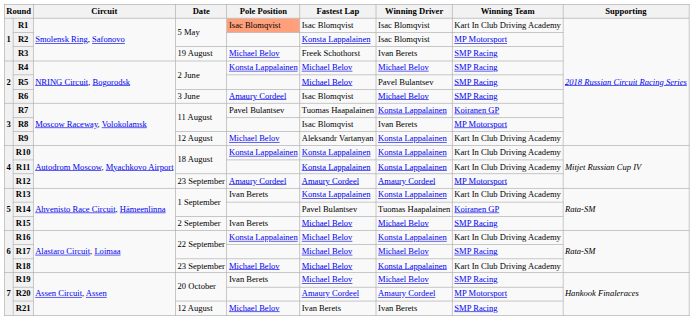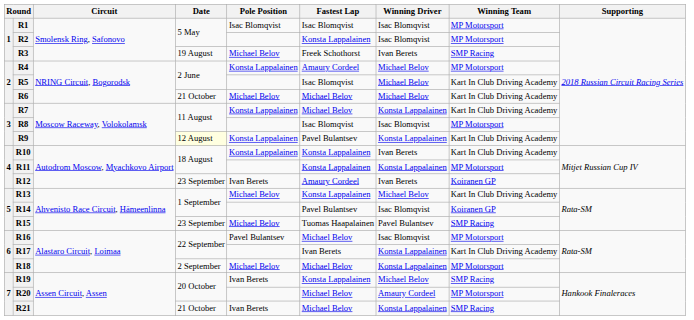 <table class="wikitable" style="font-size: 85%">
 <tr>
 <th colspan=2>Round</th>
 <th>Circuit</th>
 <th>Date</th>
 <th>Pole Position</th>
 <th>Fastest Lap</th>
 <th>Winning Driver</th>
 <th>Winning Team</th>
 <th>Supporting</th>
 </tr>
 <tr>
 <th rowspan=3>1</th>
 <th>R1</th>
 <td rowspan=3> <a href='#'>Smolensk Ring</a>, <a href='#'>Safonovo</a></td>
 <td rowspan=2>5 May</td>
-<td style="background: lightsalmon;"> Isac Blomqvist</td>
 <td> Isac Blomqvist</td>
 <td> Isac Blomqvist</td>
-<td> Kart In Club Driving Academy</td>
+<td> Isac Blomqvist</td>
+<td> <a href='#'>MP Motorsport</a></td>
 <td rowspan=9 nowrap><em><a href='#'>2018 Russian Circuit Racing Series</a></em></td>
 </tr>
 <tr>
 <th>R2</th>
 <td></td>
 <td> <a href='#'>Konsta Lappalainen</a></td>
 <td> Isac Blomqvist</td>
 <td> <a href='#'>MP Motorsport</a></td>
 </tr>
 <tr>
 <th>R3</th>
 <td>19 August</td>
 <td> <a href='#'>Michael Belov</a></td>
 <td> Freek Schothorst</td>
 <td> Ivan Berets</td>
 <td> <a href='#'>SMP Racing</a></td>
 </tr>
 <tr>
 <th rowspan=3>2</th>
 <th>R4</th>
 <td rowspan=3> <a href='#'>NRING Circuit</a>, <a href='#'>Bogorodsk</a></td>
 <td rowspan=2>2 June</td>
 <td> <a href='#'>Konsta Lappalainen</a></td>
+<td> <a href='#'>Amaury Cordeel</a></td>
 <td> <a href='#'>Michael Belov</a></td>
-<td> <a href='#'>Michael Belov</a></td>
-<td> <a href='#'>SMP Racing</a></td>
+<td> <a href='#'>MP Motorsport</a></td>
 </tr>
 <tr>
 <th>R5</th>
 <td></td>
+<td> Isac Blomqvist</td>
 <td> <a href='#'>Michael Belov</a></td>
-<td> Pavel Bulantsev</td>
-<td> <a href='#'>SMP Racing</a></td>
+<td nowrap> Kart In Club Driving Academy</td>
 </tr>
 <tr>
 <th>R6</th>
-<td>3 June</td>
-<td> <a href='#'>Amaury Cordeel</a></td>
-<td> Isac Blomqvist</td>
+<td>21 October</td>
 <td> <a href='#'>Michael Belov</a></td>
-<td> <a href='#'>SMP Racing</a></td>
+<td> <a href='#'>Michael Belov</a></td>
+<td> <a href='#'>Michael Belov</a></td>
+<td nowrap> Kart In Club Driving Academy</td>
 </tr>
 <tr>
 <th rowspan=3>3</th>
 <th>R7</th>
 <td rowspan=3> <a href='#'>Moscow Raceway</a>, <a href='#'>Volokolamsk</a></td>
 <td rowspan=2>11 August</td>
-<td> Pavel Bulantsev</td>
-<td nowrap> Tuomas Haapalainen</td>
 <td> <a href='#'>Konsta Lappalainen</a></td>
-<td> <a href='#'>Koiranen GP</a></td>
+<td> <a href='#'>Michael Belov</a></td>
+<td> <a href='#'>Konsta Lappalainen</a></td>
+<td> Kart In Club Driving Academy</td>
 </tr>
 <tr>
 <th>R8</th>
 <td></td>
 <td> Isac Blomqvist</td>
-<td> Ivan Berets</td>
+<td> Isac Blomqvist</td>
 <td> <a href='#'>MP Motorsport</a></td>
 </tr>
 <tr>
 <th>R9</th>
-<td>12 August</td>
-<td> <a href='#'>Michael Belov</a></td>
-<td> Aleksandr Vartanyan</td>
+<td style="background: lightyellow;">12 August</td>
+<td> <a href='#'>Konsta Lappalainen</a></td>
+<td> Pavel Bulantsev</td>
 <td> <a href='#'>Konsta Lappalainen</a></td>
 <td> Kart In Club Driving Academy</td>
 </tr>
 <tr>
 <th rowspan=3>4</th>
 <th>R10</th>
 <td rowspan=3 nowrap> <a href='#'>Autodrom Moscow</a>, <a href='#'>Myachkovo Airport</a></td>
 <td rowspan=2>18 August</td>
 <td nowrap> <a href='#'>Konsta Lappalainen</a></td>
 <td nowrap> <a href='#'>Konsta Lappalainen</a></td>
-<td nowrap> <a href='#'>Konsta Lappalainen</a></td>
+<td> Ivan Berets</td>
 <td nowrap> Kart In Club Driving Academy</td>
 <td rowspan=3><em>Mitjet Russian Cup IV</em></td>
 </tr>
 <tr>
 <th>R11</th>
 <td></td>
 <td> <a href='#'>Konsta Lappalainen</a></td>
 <td> <a href='#'>Konsta Lappalainen</a></td>
-<td> Kart In Club Driving Academy</td>
+<td> <a href='#'>MP Motorsport</a></td>
 </tr>
 <tr>
 <th>R12</th>
 <td nowrap>23 September</td>
+<td> Ivan Berets</td>
 <td> <a href='#'>Amaury Cordeel</a></td>
-<td> <a href='#'>Amaury Cordeel</a></td>
-<td> <a href='#'>Amaury Cordeel</a></td>
-<td> <a href='#'>MP Motorsport</a></td>
+<td> Ivan Berets</td>
+<td> <a href='#'>Koiranen GP</a></td>
 </tr>
 <tr>
 <th rowspan=3>5</th>
 <th>R13</th>
 <td rowspan=3 nowrap> <a href='#'>Ahvenisto Race Circuit</a>, <a href='#'>Hämeenlinna</a></td>
 <td rowspan=2 nowrap>1 September</td>
-<td> Ivan Berets</td>
+<td> <a href='#'>Michael Belov</a></td>
 <td nowrap> <a href='#'>Konsta Lappalainen</a></td>
-<td nowrap> <a href='#'>Konsta Lappalainen</a></td>
+<td> <a href='#'>Michael Belov</a></td>
 <td nowrap> Kart In Club Driving Academy</td>
 <td rowspan=3><em>Rata-SM</em></td>
 </tr>
 <tr>
 <th>R14</th>
 <td></td>
 <td> Pavel Bulantsev</td>
-<td nowrap> Tuomas Haapalainen</td>
+<td> Isac Blomqvist</td>
 <td> <a href='#'>Koiranen GP</a></td>
 </tr>
 <tr>
 <th>R15</th>
-<td>2 September</td>
-<td> Ivan Berets</td>
+<td nowrap>23 September</td>
 <td> <a href='#'>Michael Belov</a></td>
-<td> <a href='#'>Michael Belov</a></td>
+<td nowrap> Tuomas Haapalainen</td>
+<td> Pavel Bulantsev</td>
 <td> <a href='#'>SMP Racing</a></td>
 </tr>
 <tr>
 <th rowspan=3>6</th>
 <th>R16</th>
 <td rowspan=3> <a href='#'>Alastaro Circuit</a>, <a href='#'>Loimaa</a></td>
 <td rowspan=2>22 September</td>
-<td> <a href='#'>Konsta Lappalainen</a></td>
+<td> Pavel Bulantsev</td>
 <td> <a href='#'>Michael Belov</a></td>
-<td> <a href='#'>Konsta Lappalainen</a></td>
-<td> Kart In Club Driving Academy</td>
+<td> Isac Blomqvist</td>
+<td> <a href='#'>MP Motorsport</a></td>
 <td rowspan=3><em>Rata-SM</em></td>
 </tr>
 <tr>
 <th>R17</th>
 <td></td>
-<td> <a href='#'>Michael Belov</a></td>
-<td> <a href='#'>Michael Belov</a></td>
-<td> <a href='#'>SMP Racing</a></td>
+<td> Ivan Berets</td>
+<td nowrap> <a href='#'>Konsta Lappalainen</a></td>
+<td nowrap> Kart In Club Driving Academy</td>
 </tr>
 <tr>
 <th>R18</th>
-<td nowrap>23 September</td>
+<td>2 September</td>
 <td> <a href='#'>Michael Belov</a></td>
 <td> <a href='#'>Michael Belov</a></td>
 <td> <a href='#'>Konsta Lappalainen</a></td>
-<td> Kart In Club Driving Academy</td>
+<td> <a href='#'>MP Motorsport</a></td>
 </tr>
 <tr>
 <th rowspan=3>7</th>
 <th>R19</th>
 <td rowspan=3> <a href='#'>Assen Circuit</a>, <a href='#'>Assen</a></td>
 <td rowspan=2>20 October</td>
 <td> Ivan Berets</td>
-<td> <a href='#'>Michael Belov</a></td>
+<td> <a href='#'>Konsta Lappalainen</a></td>
 <td> <a href='#'>Michael Belov</a></td>
 <td> <a href='#'>SMP Racing</a></td>
 <td rowspan=3><em>Hankook Finaleraces</em></td>
 </tr>
 <tr>
 <th>R20</th>
 <td></td>
-<td> <a href='#'>Amaury Cordeel</a></td>
+<td> <a href='#'>Michael Belov</a></td>
 <td> <a href='#'>Amaury Cordeel</a></td>
 <td> <a href='#'>MP Motorsport</a></td>
 </tr>
 <tr>
 <th>R21</th>
-<td>12 August</td>
+<td>21 October</td>
+<td> Ivan Berets</td>
 <td> <a href='#'>Michael Belov</a></td>
-<td> Ivan Berets</td>
-<td> Ivan Berets</td>
+<td> <a href='#'>Konsta Lappalainen</a></td>
 <td> <a href='#'>SMP Racing</a></td>
 </tr>
 </table>
